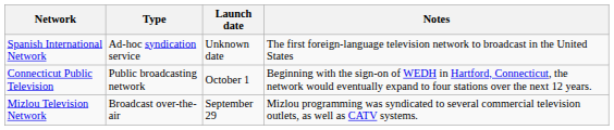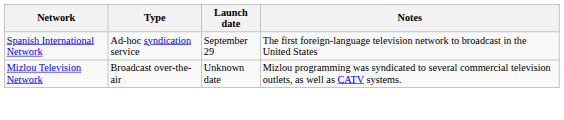 <table class="wikitable sortable">
 <tr>
 <th>Network</th>
 <th>Type</th>
 <th>Launch date</th>
 <th>Notes</th>
 </tr>
 <tr>
 <td><a href='#'>Spanish International Network</a></td>
 <td>Ad-hoc <a href='#'>syndication</a> service</td>
-<td>Unknown date</td>
+<td>September 29</td>
 <td>The first foreign-language television network to broadcast in the United States</td>
-</tr>
-<tr>
-<td><a href='#'>Connecticut Public Television</a></td>
-<td>Public broadcasting network</td>
-<td>October 1</td>
-<td>Beginning with the sign-on of <a href='#'>WEDH</a> in <a href='#'>Hartford, Connecticut</a>, the network would eventually expand to four stations over the next 12 years.</td>
 </tr>
 <tr>
 <td><a href='#'>Mizlou Television Network</a></td>
 <td>Broadcast over-the-air</td>
-<td>September 29</td>
+<td>Unknown date</td>
 <td>Mizlou programming was syndicated to several commercial television outlets, as well as <a href='#'>CATV</a> systems.</td>
 </tr>
 </table>
